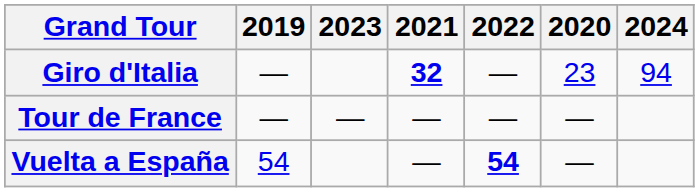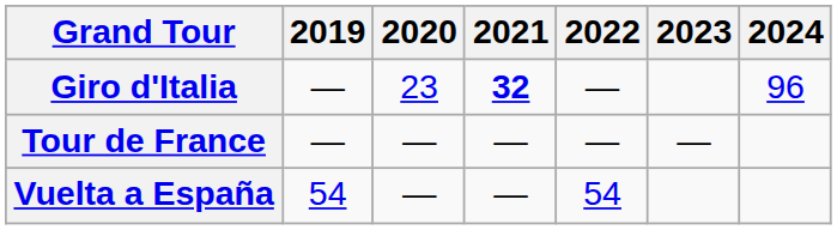 <table class="wikitable plainrowheaders">
 <tr>
 <th scope="col"><a href='#'>Grand Tour</a></th>
 <th scope="col">2019</th>
-<th>2023</th>
+<th scope="col">2020</th>
 <th scope="col">2021</th>
 <th scope="col">2022</th>
-<th scope="col">2020</th>
+<th>2023</th>
 <th>2024</th>
 </tr>
 <tr style="text-align:center;">
 <th scope="row"> <a href='#'>Giro d'Italia</a></th>
 <td>—</td>
-<td></td>
+<td><a href='#'>23</a></td>
 <td><strong><a href='#'>32</a></strong></td>
 <td>—</td>
-<td><a href='#'>23</a></td>
-<td><a href='#'>94</a></td>
+<td></td>
+<td><a href='#'>96</a></td>
 </tr>
 <tr style="text-align:center;">
 <th scope="row"> <a href='#'>Tour de France</a></th>
 <td>—</td>
 <td>—</td>
 <td>—</td>
 <td>—</td>
 <td>—</td>
 <td></td>
 </tr>
 <tr style="text-align:center;">
 <th scope="row"> <a href='#'>Vuelta a España</a></th>
 <td><a href='#'>54</a></td>
+<td>—</td>
+<td>—</td>
+<td><a href='#'>54</a></td>
 <td></td>
-<td>—</td>
-<td><strong><a href='#'>54</a></strong></td>
-<td>—</td>
 <td></td>
 </tr>
 </table>
